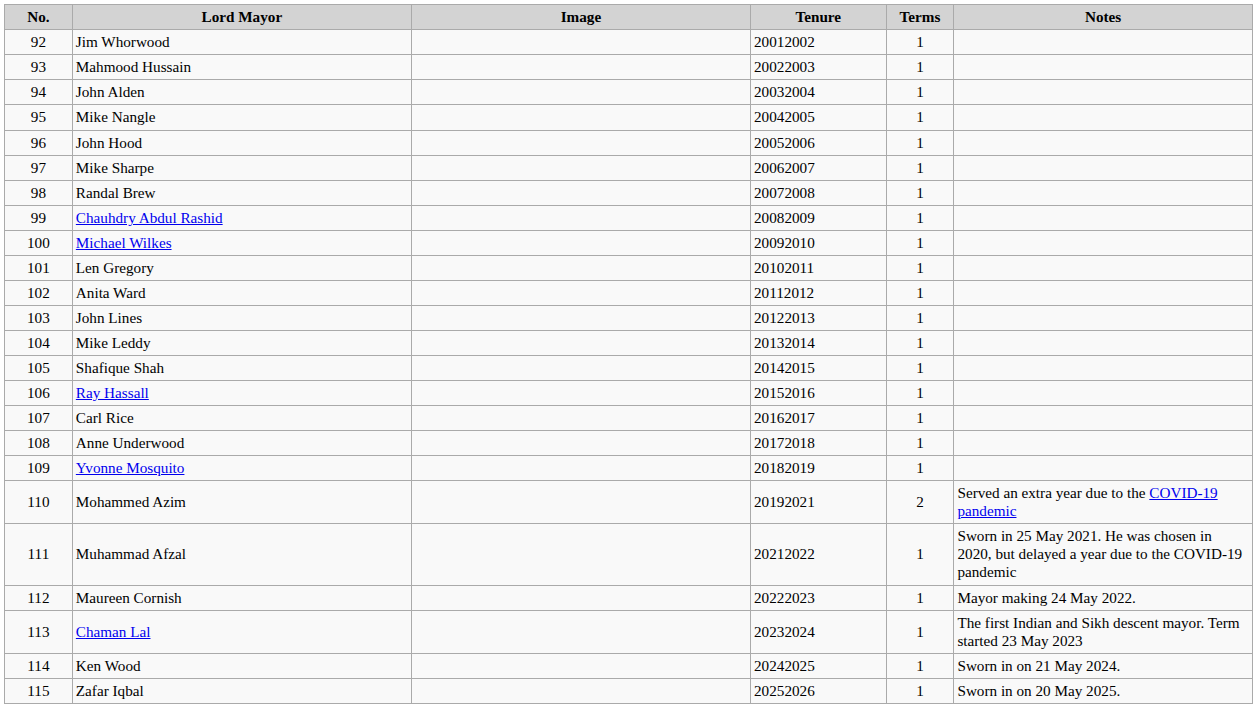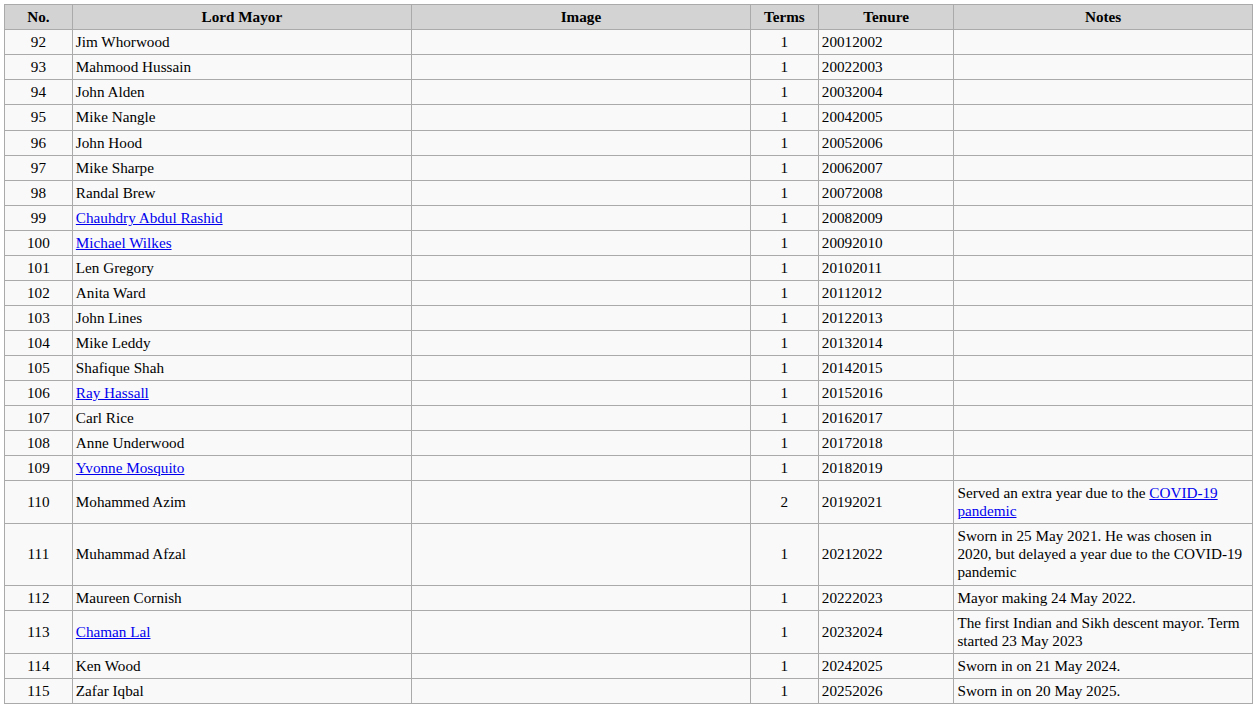 <table class="wikitable" style="font-size:95%; ">
 <tr>
 <th ! style="background:#d3d3d3; width:5%;">No.</th>
 <th style="background:#d3d3d3; width:25%;">Lord Mayor</th>
 <th style="background:#d3d3d3; width:25%;">Image</th>
+<th style="background:#d3d3d3; width:5%;">Terms</th>
 <th style="background:#d3d3d3; width:10%;">Tenure</th>
-<th style="background:#d3d3d3; width:5%;">Terms</th>
 <th style="background:#d3d3d3; width:22%;">Notes</th>
 </tr>
 <tr>
 <td align=center>92</td>
 <td>Jim Whorwood</td>
 <td></td>
+<td align=center>1</td>
 <td>20012002</td>
-<td align=center>1</td>
 <td></td>
 </tr>
 <tr>
 <td align=center>93</td>
 <td>Mahmood Hussain</td>
 <td></td>
+<td align=center>1</td>
 <td>20022003</td>
-<td align=center>1</td>
 <td></td>
 </tr>
 <tr>
 <td align=center>94</td>
 <td>John Alden</td>
 <td></td>
+<td align=center>1</td>
 <td>20032004</td>
-<td align=center>1</td>
 <td></td>
 </tr>
 <tr>
 <td align=center>95</td>
 <td>Mike Nangle</td>
 <td></td>
+<td align=center>1</td>
 <td>20042005</td>
-<td align=center>1</td>
 <td></td>
 </tr>
 <tr>
 <td align=center>96</td>
 <td>John Hood</td>
 <td></td>
+<td align=center>1</td>
 <td>20052006</td>
-<td align=center>1</td>
 <td></td>
 </tr>
 <tr>
 <td align=center>97</td>
 <td>Mike Sharpe</td>
 <td></td>
+<td align=center>1</td>
 <td>20062007</td>
-<td align=center>1</td>
 <td></td>
 </tr>
 <tr>
 <td align=center>98</td>
 <td>Randal Brew</td>
 <td></td>
+<td align=center>1</td>
 <td>20072008</td>
-<td align=center>1</td>
 <td></td>
 </tr>
 <tr>
 <td align=center>99</td>
 <td><a href='#'>Chauhdry Abdul Rashid</a></td>
 <td></td>
+<td align=center>1</td>
 <td>20082009</td>
-<td align=center>1</td>
 <td></td>
 </tr>
 <tr>
 <td align=center>100</td>
 <td><a href='#'>Michael Wilkes</a></td>
 <td></td>
+<td align=center>1</td>
 <td>20092010</td>
-<td align=center>1</td>
 <td></td>
 </tr>
 <tr>
 <td align=center>101</td>
 <td>Len Gregory</td>
 <td></td>
+<td align=center>1</td>
 <td>20102011</td>
-<td align=center>1</td>
 <td></td>
 </tr>
 <tr>
 <td align=center>102</td>
 <td>Anita Ward</td>
 <td></td>
+<td align=center>1</td>
 <td>20112012</td>
-<td align=center>1</td>
 <td></td>
 </tr>
 <tr>
 <td align=center>103</td>
 <td>John Lines</td>
 <td></td>
+<td align=center>1</td>
 <td>20122013</td>
-<td align=center>1</td>
 <td></td>
 </tr>
 <tr>
 <td align=center>104</td>
 <td>Mike Leddy</td>
 <td></td>
+<td align=center>1</td>
 <td>20132014</td>
-<td align=center>1</td>
 <td></td>
 </tr>
 <tr>
 <td align=center>105</td>
 <td>Shafique Shah</td>
 <td></td>
+<td align=center>1</td>
 <td>20142015</td>
-<td align=center>1</td>
 <td></td>
 </tr>
 <tr>
 <td align=center>106</td>
 <td><a href='#'>Ray Hassall</a></td>
 <td></td>
+<td align=center>1</td>
 <td>20152016</td>
-<td align=center>1</td>
 <td></td>
 </tr>
 <tr>
 <td align=center>107</td>
 <td>Carl Rice</td>
 <td></td>
+<td align=center>1</td>
 <td>20162017</td>
-<td align=center>1</td>
 <td></td>
 </tr>
 <tr>
 <td align=center>108</td>
 <td>Anne Underwood</td>
 <td></td>
+<td align=center>1</td>
 <td>20172018</td>
-<td align=center>1</td>
 <td></td>
 </tr>
 <tr>
 <td align=center>109</td>
 <td><a href='#'>Yvonne Mosquito</a></td>
 <td></td>
+<td align=center>1</td>
 <td>20182019</td>
-<td align=center>1</td>
 <td></td>
 </tr>
 <tr>
 <td align=center>110</td>
 <td>Mohammed Azim</td>
 <td></td>
+<td align=center>2</td>
 <td>20192021</td>
-<td align=center>2</td>
 <td>Served an extra year due to the <a href='#'>COVID-19 pandemic</a></td>
 </tr>
 <tr>
 <td align=center>111</td>
 <td>Muhammad Afzal</td>
 <td></td>
+<td align=center>1</td>
 <td>20212022</td>
-<td align=center>1</td>
 <td>Sworn in 25 May 2021. He was chosen in 2020, but delayed a year due to the COVID-19 pandemic</td>
 </tr>
 <tr>
 <td align=center>112</td>
 <td>Maureen Cornish</td>
 <td></td>
+<td align=center>1</td>
 <td>20222023</td>
-<td align=center>1</td>
 <td>Mayor making 24 May 2022.</td>
 </tr>
 <tr>
 <td align=center>113</td>
 <td><a href='#'>Chaman Lal</a></td>
 <td></td>
+<td align=center>1</td>
 <td>20232024</td>
-<td align=center>1</td>
 <td>The first Indian and Sikh descent mayor. Term started 23 May 2023</td>
 </tr>
 <tr>
 <td align=center>114</td>
 <td>Ken Wood</td>
 <td></td>
+<td align=center>1</td>
 <td>20242025</td>
-<td align=center>1</td>
 <td>Sworn in on 21 May 2024.</td>
 </tr>
 <tr>
 <td align=center>115</td>
 <td>Zafar Iqbal</td>
 <td></td>
+<td align=center>1</td>
 <td>20252026</td>
-<td align=center>1</td>
 <td>Sworn in on 20 May 2025.</td>
 </tr>
 </table>
